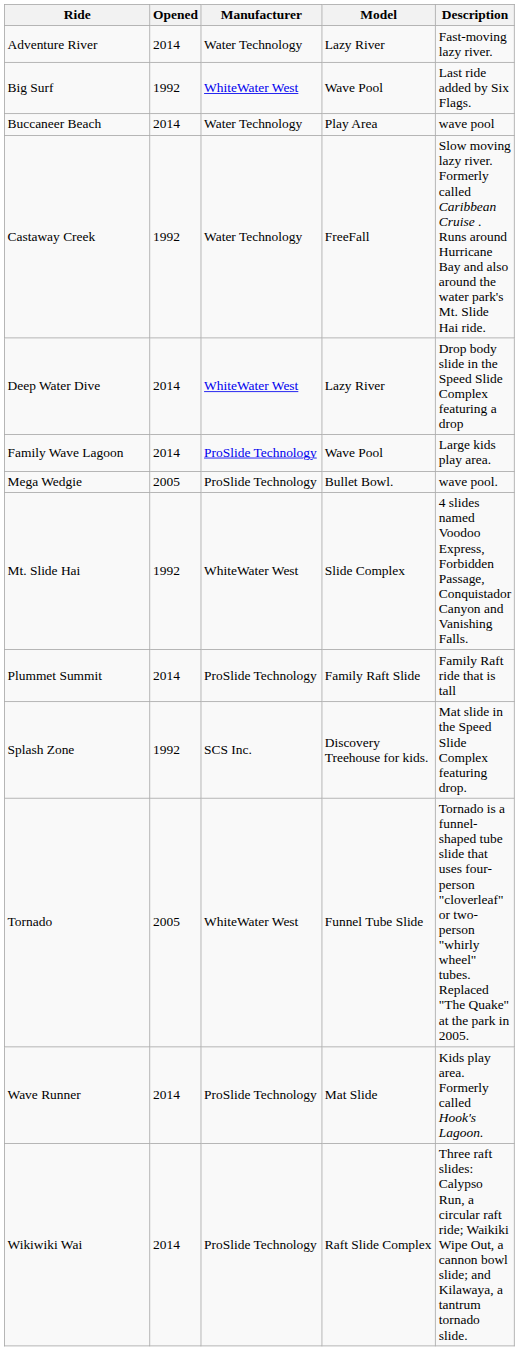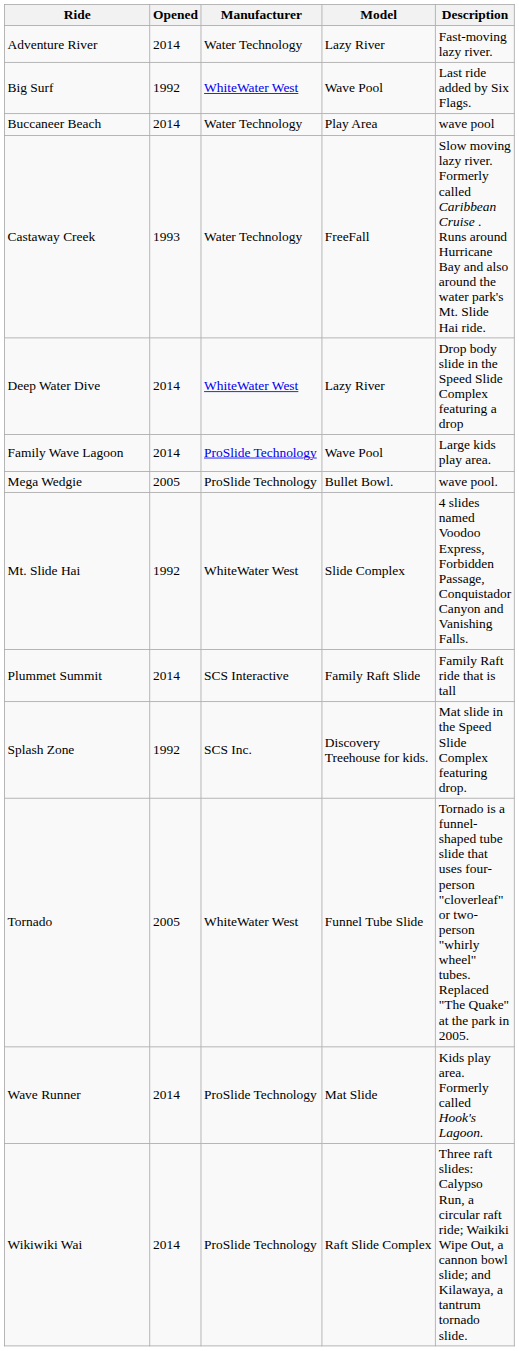 <table class="wikitable sortable">
 <tr>
 <th style="width:200px;">Ride</th>
 <th style="width:50px;">Opened</th>
 <th style="width:150px;">Manufacturer</th>
 <th style="width:150px;">Model</th>
 <th>Description</th>
 </tr>
 <tr>
 <td>Adventure River</td>
 <td>2014</td>
 <td>Water Technology</td>
 <td>Lazy River</td>
 <td>Fast-moving lazy river.</td>
 </tr>
 <tr>
 <td>Big Surf</td>
 <td>1992</td>
 <td><a href='#'>WhiteWater West</a></td>
 <td>Wave Pool</td>
 <td>Last ride added by Six Flags.</td>
 </tr>
 <tr>
 <td>Buccaneer Beach</td>
 <td>2014</td>
 <td>Water Technology</td>
 <td>Play Area</td>
 <td> wave pool</td>
 </tr>
 <tr>
 <td>Castaway Creek</td>
-<td>1992</td>
+<td>1993</td>
 <td>Water Technology</td>
 <td>FreeFall</td>
 <td>Slow moving lazy river. Formerly called <em>Caribbean Cruise</em> . Runs around Hurricane Bay and also around the water park's Mt. Slide Hai ride.</td>
 </tr>
 <tr>
 <td>Deep Water Dive</td>
 <td>2014</td>
 <td><a href='#'>WhiteWater West</a></td>
 <td>Lazy River</td>
 <td>Drop body slide in the Speed Slide Complex featuring a  drop</td>
 </tr>
 <tr>
 <td>Family Wave Lagoon</td>
 <td>2014</td>
 <td><a href='#'>ProSlide Technology</a></td>
 <td>Wave Pool</td>
 <td>Large kids play area.</td>
 </tr>
 <tr>
 <td>Mega Wedgie</td>
 <td>2005</td>
 <td>ProSlide Technology</td>
 <td>Bullet Bowl.</td>
 <td> wave pool.</td>
 </tr>
 <tr>
 <td>Mt. Slide Hai</td>
 <td>1992</td>
 <td>WhiteWater West</td>
 <td>Slide Complex</td>
 <td>4 slides named Voodoo Express, Forbidden Passage, Conquistador Canyon and Vanishing Falls.</td>
 </tr>
 <tr>
 <td>Plummet Summit</td>
 <td>2014</td>
-<td>ProSlide Technology</td>
+<td>SCS Interactive</td>
 <td>Family Raft Slide</td>
 <td>Family Raft ride that is  tall</td>
 </tr>
 <tr>
 <td>Splash Zone</td>
 <td>1992</td>
 <td>SCS Inc.</td>
 <td>Discovery Treehouse for kids.</td>
 <td>Mat slide in the Speed Slide Complex featuring  drop.</td>
 </tr>
 <tr>
 <td>Tornado</td>
 <td>2005</td>
 <td>WhiteWater West</td>
 <td>Funnel Tube Slide</td>
 <td>Tornado is a funnel-shaped tube slide that uses four-person "cloverleaf" or two-person "whirly wheel" tubes. Replaced "The Quake" at the park in 2005.</td>
 </tr>
 <tr>
 <td>Wave Runner</td>
 <td>2014</td>
 <td>ProSlide Technology</td>
 <td>Mat Slide</td>
 <td>Kids play area. Formerly called <em>Hook's Lagoon</em>.</td>
 </tr>
 <tr>
 <td>Wikiwiki Wai</td>
 <td>2014</td>
 <td>ProSlide Technology</td>
 <td>Raft Slide Complex</td>
 <td>Three raft slides: Calypso Run, a circular raft ride; Waikiki Wipe Out, a cannon bowl slide; and Kilawaya, a tantrum tornado slide.</td>
 </tr>
 </table>
